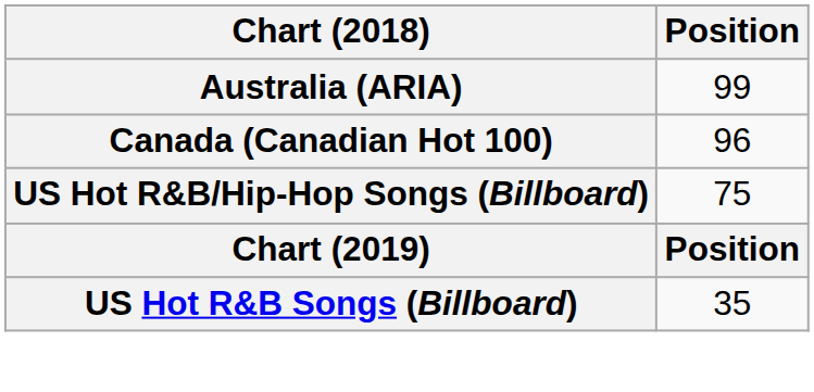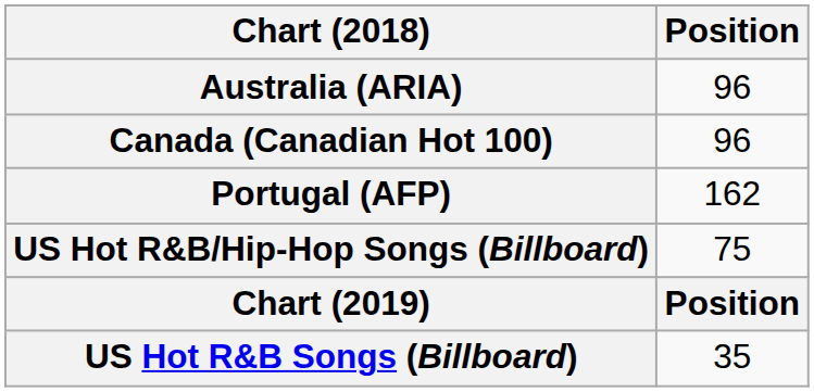 <table class="wikitable sortable plainrowheaders" style="text-align:center">
 <tr>
 <th scope="col">Chart (2018)</th>
 <th scope="col">Position</th>
 </tr>
 <tr>
 <th scope="row">Australia (ARIA)</th>
-<td>99</td>
+<td>96</td>
 </tr>
 <tr>
 <th scope="row">Canada (Canadian Hot 100)</th>
 <td>96</td>
+</tr>
+<tr>
+<th scope="row">Portugal (AFP)</th>
+<td>162</td>
 </tr>
 <tr>
 <th scope="row">US Hot R&B/Hip-Hop Songs (<em>Billboard</em>)</th>
 <td>75</td>
 </tr>
 <tr>
 <th scope="col">Chart (2019)</th>
 <th scope="col">Position</th>
 </tr>
 <tr>
 <th scope="row">US <a href='#'>Hot R&B Songs</a> (<em>Billboard</em>)</th>
 <td>35</td>
 </tr>
 </table>
